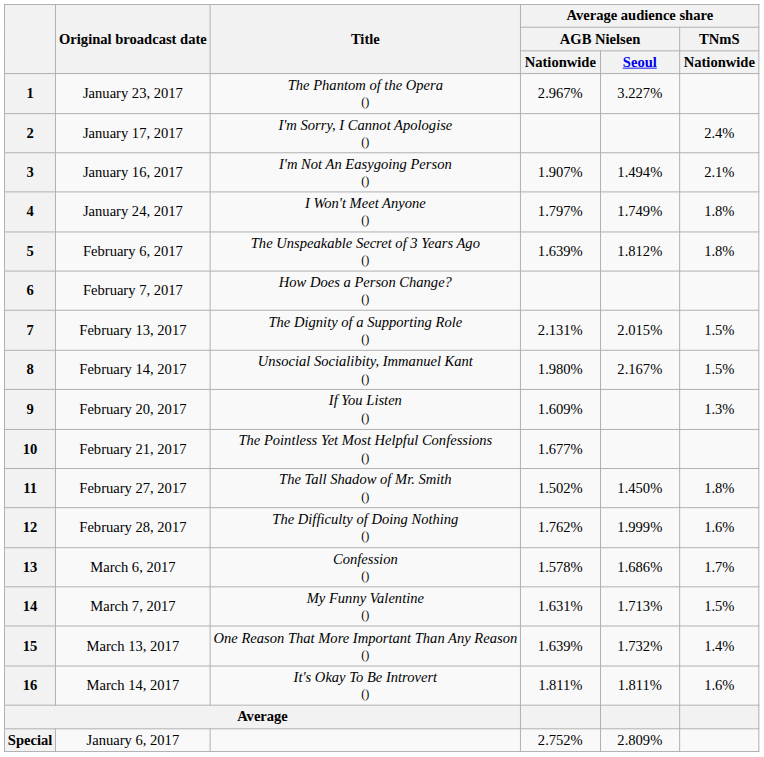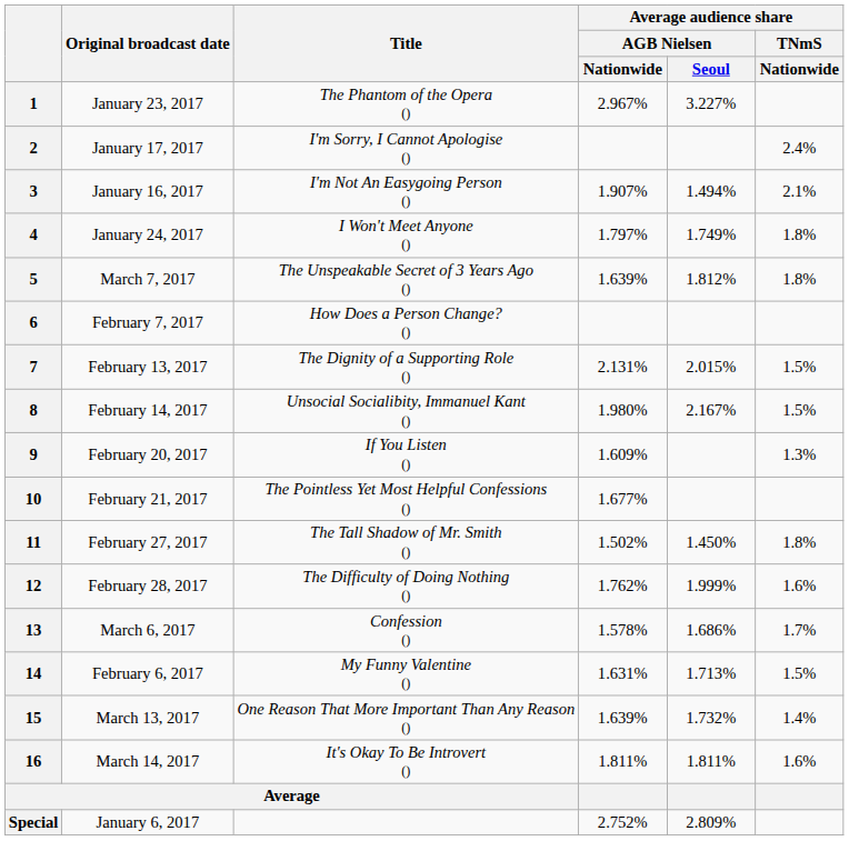 <table class="wikitable" style="text-align:center">
 <tr>
 <th rowspan="3"></th>
 <th rowspan="3">Original broadcast date</th>
 <th rowspan="3">Title</th>
 <th colspan="3">Average audience share</th>
 </tr>
 <tr>
 <th colspan="2">AGB Nielsen</th>
 <th>TNmS</th>
 </tr>
 <tr>
 <th width="80">Nationwide</th>
 <th width="80"><a href='#'>Seoul</a></th>
 <th width="80">Nationwide</th>
 </tr>
 <tr>
 <th>1</th>
 <td>January 23, 2017</td>
 <td><em>The Phantom of the Opera</em><br><small>()</small></td>
 <td>2.967%</td>
 <td>3.227%</td>
 <td></td>
 </tr>
 <tr>
 <th>2</th>
 <td>January 17, 2017</td>
 <td><em>I'm Sorry, I Cannot Apologise</em><br><small>()</small></td>
 <td></td>
 <td></td>
 <td>2.4%</td>
 </tr>
 <tr>
 <th>3</th>
 <td>January 16, 2017</td>
 <td><em>I'm Not An Easygoing Person</em><br><small>()</small></td>
 <td>1.907%</td>
 <td>1.494%</td>
 <td>2.1%</td>
 </tr>
 <tr>
 <th>4</th>
 <td>January 24, 2017</td>
 <td><em>I Won't Meet Anyone</em><br><small>()</small></td>
 <td>1.797%</td>
 <td>1.749%</td>
 <td>1.8%</td>
 </tr>
 <tr>
 <th>5</th>
-<td>February 6, 2017</td>
+<td>March 7, 2017</td>
 <td><em>The Unspeakable Secret of 3 Years Ago</em><br><small>()</small></td>
 <td>1.639%</td>
 <td>1.812%</td>
 <td>1.8%</td>
 </tr>
 <tr>
 <th>6</th>
 <td>February 7, 2017</td>
 <td><em>How Does a Person Change?</em><br><small>()</small></td>
 <td></td>
 <td></td>
 <td></td>
 </tr>
 <tr>
 <th>7</th>
 <td>February 13, 2017</td>
 <td><em>The Dignity of a Supporting Role</em><br><small>()</small></td>
 <td>2.131%</td>
 <td>2.015%</td>
 <td>1.5%</td>
 </tr>
 <tr>
 <th>8</th>
 <td>February 14, 2017</td>
 <td><em>Unsocial Socialibity, Immanuel Kant</em><br><small>()</small></td>
 <td>1.980%</td>
 <td>2.167%</td>
 <td>1.5%</td>
 </tr>
 <tr>
 <th>9</th>
 <td>February 20, 2017</td>
 <td><em>If You Listen</em> <br><small>()</small></td>
 <td>1.609%</td>
 <td></td>
 <td>1.3%</td>
 </tr>
 <tr>
 <th>10</th>
 <td>February 21, 2017</td>
 <td><em>The Pointless Yet Most Helpful Confessions</em><br><small>()</small></td>
 <td>1.677%</td>
 <td></td>
 <td></td>
 </tr>
 <tr>
 <th>11</th>
 <td>February 27, 2017</td>
 <td><em>The Tall Shadow of Mr. Smith</em><br><small>()</small></td>
 <td>1.502%</td>
 <td>1.450%</td>
 <td>1.8%</td>
 </tr>
 <tr>
 <th>12</th>
 <td>February 28, 2017</td>
 <td><em>The Difficulty of Doing Nothing</em><br><small>()</small></td>
 <td>1.762%</td>
 <td>1.999%</td>
 <td>1.6%</td>
 </tr>
 <tr>
 <th>13</th>
 <td>March 6, 2017</td>
 <td><em>Confession</em><br><small>()</small></td>
 <td>1.578%</td>
 <td>1.686%</td>
 <td>1.7%</td>
 </tr>
 <tr>
 <th>14</th>
-<td>March 7, 2017</td>
+<td>February 6, 2017</td>
 <td><em>My Funny Valentine</em><br><small>()</small></td>
 <td>1.631%</td>
 <td>1.713%</td>
 <td>1.5%</td>
 </tr>
 <tr>
 <th>15</th>
 <td>March 13, 2017</td>
 <td><em>One Reason That More Important Than Any Reason</em><br><small>()</small></td>
 <td>1.639%</td>
 <td>1.732%</td>
 <td>1.4%</td>
 </tr>
 <tr>
 <th>16</th>
 <td>March 14, 2017</td>
 <td><em>It's Okay To Be Introvert</em><br><small>()</small></td>
 <td>1.811%</td>
 <td>1.811%</td>
 <td>1.6%</td>
 </tr>
 <tr>
 <th colspan="3">Average</th>
 <th></th>
 <th></th>
 <th></th>
 </tr>
 <tr>
 <th>Special</th>
 <td>January 6, 2017</td>
 <td></td>
 <td>2.752%</td>
 <td>2.809%</td>
 <td></td>
 </tr>
 </table>
